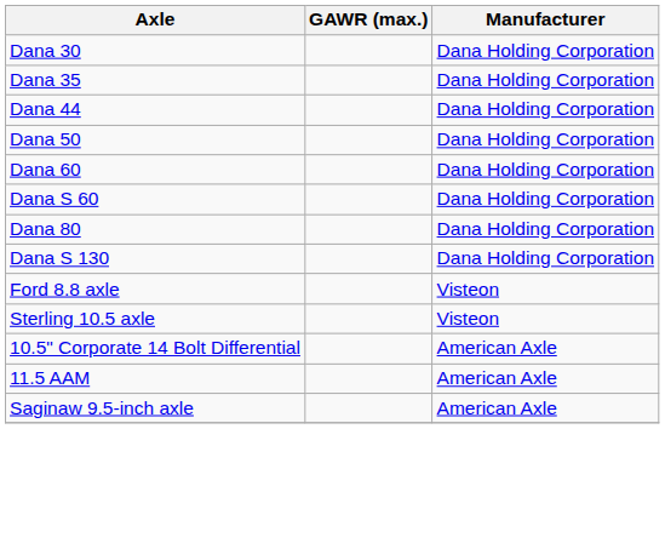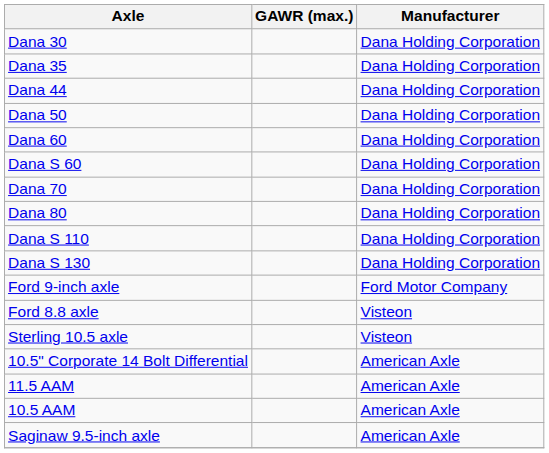 <table class=wikitable>
 <tr>
 <th>Axle</th>
 <th>GAWR (max.)</th>
 <th>Manufacturer</th>
 </tr>
 <tr>
 <td><a href='#'>Dana 30</a></td>
 <td></td>
 <td><a href='#'>Dana Holding Corporation</a></td>
 </tr>
 <tr>
 <td><a href='#'>Dana 35</a></td>
 <td></td>
 <td><a href='#'>Dana Holding Corporation</a></td>
 </tr>
 <tr>
 <td><a href='#'>Dana 44</a></td>
 <td></td>
 <td><a href='#'>Dana Holding Corporation</a></td>
 </tr>
 <tr>
 <td><a href='#'>Dana 50</a></td>
 <td></td>
 <td><a href='#'>Dana Holding Corporation</a></td>
 </tr>
 <tr>
 <td><a href='#'>Dana 60</a></td>
 <td></td>
 <td><a href='#'>Dana Holding Corporation</a></td>
 </tr>
 <tr>
 <td><a href='#'>Dana S 60</a></td>
 <td></td>
 <td><a href='#'>Dana Holding Corporation</a></td>
 </tr>
 <tr>
+<td><a href='#'>Dana 70</a></td>
+<td></td>
+<td><a href='#'>Dana Holding Corporation</a></td>
+</tr>
+<tr>
 <td><a href='#'>Dana 80</a></td>
+<td></td>
+<td><a href='#'>Dana Holding Corporation</a></td>
+</tr>
+<tr>
+<td><a href='#'>Dana S 110</a></td>
 <td></td>
 <td><a href='#'>Dana Holding Corporation</a></td>
 </tr>
 <tr>
 <td><a href='#'>Dana S 130</a></td>
 <td></td>
 <td><a href='#'>Dana Holding Corporation</a></td>
+</tr>
+<tr>
+<td><a href='#'>Ford 9-inch axle</a></td>
+<td></td>
+<td><a href='#'>Ford Motor Company</a></td>
 </tr>
 <tr>
 <td><a href='#'>Ford 8.8 axle</a></td>
 <td></td>
 <td><a href='#'>Visteon</a></td>
 </tr>
 <tr>
 <td><a href='#'>Sterling 10.5 axle</a></td>
 <td></td>
 <td><a href='#'>Visteon</a></td>
 </tr>
 <tr>
 <td><a href='#'>10.5" Corporate 14 Bolt Differential</a></td>
 <td></td>
 <td><a href='#'>American Axle</a></td>
 </tr>
 <tr>
 <td><a href='#'>11.5 AAM</a></td>
 <td></td>
 <td><a href='#'>American Axle</a></td>
 </tr>
 <tr>
+<td><a href='#'>10.5 AAM</a></td>
+<td></td>
+<td><a href='#'>American Axle</a></td>
+</tr>
+<tr>
 <td><a href='#'>Saginaw 9.5-inch axle</a></td>
 <td></td>
 <td><a href='#'>American Axle</a></td>
 </tr>
 <tr>
 </tr>
 </table>
